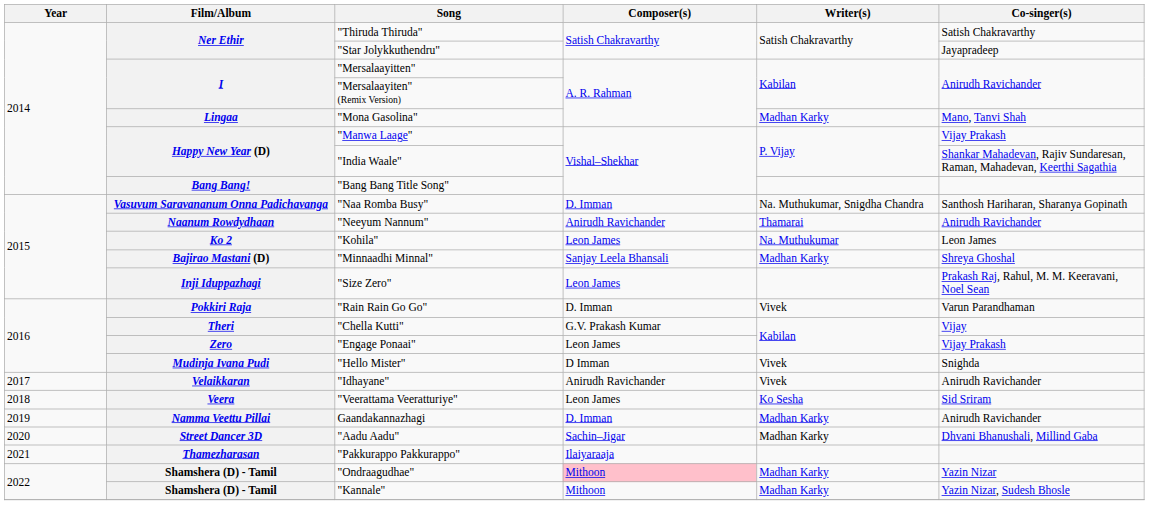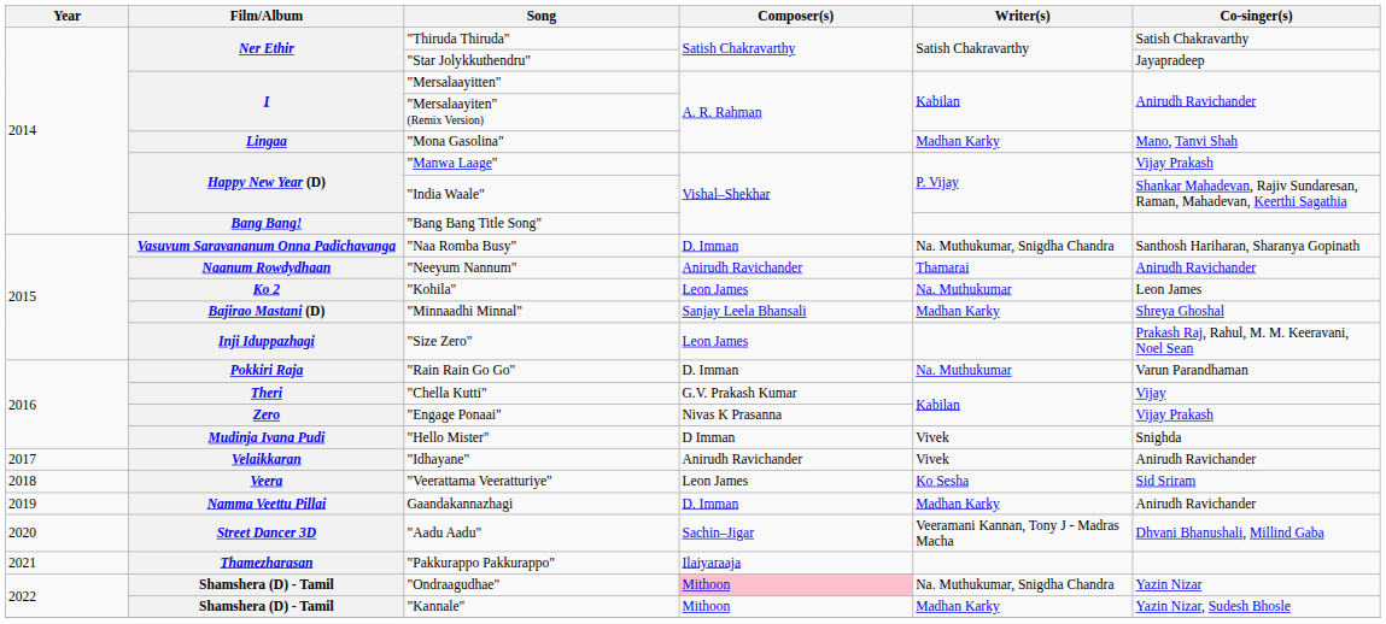 <table class="wikitable plainrowheaders" width="100%" textcolor:#000;">
 <tr>
 <th scope="col" width="9%"><strong>Year</strong></th>
 <th scope="col" width="20%"><strong>Film/Album</strong></th>
 <th scope="col" width="20%"><strong>Song</strong></th>
 <th scope="col" width="17%"><strong>Composer(s)</strong></th>
 <th scope="col" width="16%"><strong>Writer(s)</strong></th>
 <th scope="col" width="18%"><strong>Co-singer(s)</strong></th>
 </tr>
 <tr>
 <td rowspan="8">2014</td>
 <th rowspan="2"><em><a href='#'>Ner Ethir</a></em></th>
 <td>"Thiruda Thiruda"</td>
 <td rowspan="2"><a href='#'>Satish Chakravarthy</a></td>
 <td rowspan="2">Satish Chakravarthy</td>
 <td>Satish Chakravarthy</td>
 </tr>
 <tr>
 <td>"Star Jolykkuthendru"</td>
 <td>Jayapradeep</td>
 </tr>
 <tr>
 <th rowspan="2"><em><a href='#'>I</a></em></th>
 <td>"Mersalaayitten"</td>
 <td rowspan="3"><a href='#'>A. R. Rahman</a></td>
 <td rowspan="2"><a href='#'>Kabilan</a></td>
 <td rowspan="2"><a href='#'>Anirudh Ravichander</a></td>
 </tr>
 <tr>
 <td>"Mersalaayiten"<br><small>(Remix Version)</small></td>
 </tr>
 <tr>
 <th><em><a href='#'>Lingaa</a></em></th>
 <td>"Mona Gasolina"</td>
 <td><a href='#'>Madhan Karky</a></td>
 <td><a href='#'>Mano</a>, <a href='#'>Tanvi Shah</a></td>
 </tr>
 <tr>
 <th rowspan="2"><em><a href='#'>Happy New Year</a></em> (D)</th>
 <td>"<a href='#'>Manwa Laage</a>"</td>
 <td rowspan="3"><a href='#'>Vishal–Shekhar</a></td>
 <td rowspan="2"><a href='#'>P. Vijay</a></td>
 <td><a href='#'>Vijay Prakash</a></td>
 </tr>
 <tr>
 <td>"India Waale"</td>
 <td><a href='#'>Shankar Mahadevan</a>, Rajiv Sundaresan, Raman, Mahadevan, <a href='#'>Keerthi Sagathia</a></td>
 </tr>
 <tr>
 <th><em><a href='#'>Bang Bang!</a></em></th>
 <td>"Bang Bang Title Song"</td>
 <td></td>
 <td></td>
 </tr>
 <tr>
 <td rowspan="5">2015</td>
 <th><em><a href='#'>Vasuvum Saravananum Onna Padichavanga</a></em></th>
 <td>"Naa Romba Busy"</td>
 <td><a href='#'>D. Imman</a></td>
 <td>Na. Muthukumar, Snigdha Chandra</td>
 <td>Santhosh Hariharan, Sharanya Gopinath</td>
 </tr>
 <tr>
 <th><em><a href='#'>Naanum Rowdydhaan</a></em></th>
 <td>"Neeyum Nannum"</td>
 <td><a href='#'>Anirudh Ravichander</a></td>
 <td><a href='#'>Thamarai</a></td>
 <td><a href='#'>Anirudh Ravichander</a></td>
 </tr>
 <tr>
 <th><em><a href='#'>Ko 2</a></em></th>
 <td>"Kohila"</td>
 <td><a href='#'>Leon James</a></td>
 <td><a href='#'>Na. Muthukumar</a></td>
 <td>Leon James</td>
 </tr>
 <tr>
 <th><em><a href='#'>Bajirao Mastani</a></em> (D)</th>
 <td>"Minnaadhi Minnal"</td>
 <td><a href='#'>Sanjay Leela Bhansali</a></td>
 <td><a href='#'>Madhan Karky</a></td>
 <td><a href='#'>Shreya Ghoshal</a></td>
 </tr>
 <tr>
 <th><em><a href='#'>Inji Iduppazhagi</a></em></th>
 <td>"Size Zero"</td>
 <td><a href='#'>Leon James</a></td>
 <td></td>
 <td><a href='#'>Prakash Raj</a>, Rahul, M. M. Keeravani, <a href='#'>Noel Sean</a></td>
 </tr>
 <tr>
 <td rowspan="4">2016</td>
 <th><em><a href='#'>Pokkiri Raja</a></em></th>
 <td>"Rain Rain Go Go"</td>
 <td>D. Imman</td>
-<td>Vivek</td>
+<td><a href='#'>Na. Muthukumar</a></td>
 <td>Varun Parandhaman</td>
 </tr>
 <tr>
 <th><em><a href='#'>Theri</a></em></th>
 <td>"Chella Kutti"</td>
 <td>G.V. Prakash Kumar</td>
 <td rowspan="2"><a href='#'>Kabilan</a></td>
 <td><a href='#'>Vijay</a></td>
 </tr>
 <tr>
 <th><em><a href='#'>Zero</a></em></th>
 <td>"Engage Ponaai"</td>
-<td>Leon James</td>
+<td>Nivas K Prasanna</td>
 <td><a href='#'>Vijay Prakash</a></td>
 </tr>
 <tr>
 <th><em><a href='#'>Mudinja Ivana Pudi</a></em></th>
 <td>"Hello Mister"</td>
 <td>D Imman</td>
 <td>Vivek</td>
 <td>Snighda</td>
 </tr>
 <tr>
 <td>2017</td>
 <th><em><a href='#'>Velaikkaran</a></em></th>
 <td>"Idhayane"</td>
 <td>Anirudh Ravichander</td>
 <td>Vivek</td>
 <td>Anirudh Ravichander</td>
 </tr>
 <tr>
 <td>2018</td>
 <th><em><a href='#'>Veera</a></em></th>
 <td>"Veerattama Veeratturiye"</td>
 <td>Leon James</td>
 <td><a href='#'>Ko Sesha</a></td>
 <td><a href='#'>Sid Sriram</a></td>
 </tr>
 <tr>
 <td>2019</td>
 <th><em><a href='#'>Namma Veettu Pillai</a></em></th>
 <td>Gaandakannazhagi</td>
 <td><a href='#'>D. Imman</a></td>
 <td><a href='#'>Madhan Karky</a></td>
 <td>Anirudh Ravichander</td>
 </tr>
 <tr>
 <td>2020</td>
 <th><em><a href='#'>Street Dancer 3D</a></em></th>
 <td>"Aadu Aadu"</td>
 <td><a href='#'>Sachin–Jigar</a></td>
-<td>Madhan Karky</td>
+<td>Veeramani Kannan, Tony J - Madras Macha</td>
 <td><a href='#'>Dhvani Bhanushali</a>, <a href='#'>Millind Gaba</a></td>
 </tr>
 <tr>
 <td>2021</td>
 <th><em><a href='#'>Thamezharasan</a></em></th>
 <td>"Pakkurappo Pakkurappo"</td>
 <td><a href='#'>Ilaiyaraaja</a></td>
 <td></td>
 <td></td>
 </tr>
 <tr>
 <td rowspan="2">2022</td>
 <th>Shamshera (D) - Tamil</th>
 <td>"Ondraagudhae"</td>
 <td style="background: pink;"><a href='#'>Mithoon</a></td>
-<td><a href='#'>Madhan Karky</a></td>
+<td>Na. Muthukumar, Snigdha Chandra</td>
 <td><a href='#'>Yazin Nizar</a></td>
 </tr>
 <tr>
 <th>Shamshera (D) - Tamil</th>
 <td>"Kannale"</td>
 <td><a href='#'>Mithoon</a></td>
 <td><a href='#'>Madhan Karky</a></td>
 <td><a href='#'>Yazin Nizar</a>, <a href='#'>Sudesh Bhosle</a></td>
 </tr>
 <tr>
 </tr>
 </table>
